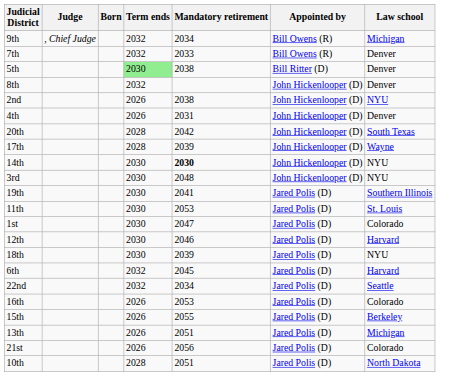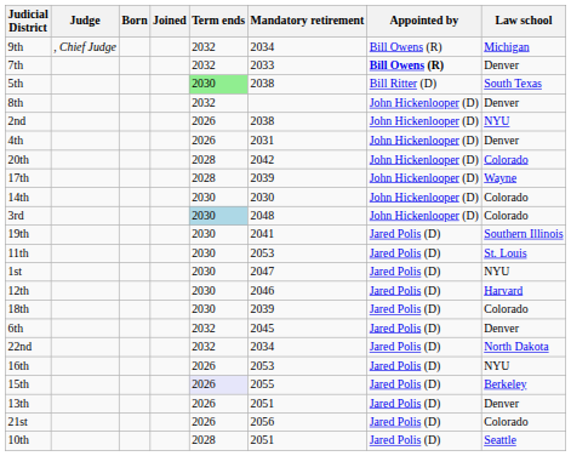 <table class="sortable wikitable">
 <tr>
 <th>Judicial<br>District</th>
 <th>Judge</th>
 <th>Born</th>
+<th>Joined</th>
 <th>Term ends</th>
 <th>Mandatory retirement</th>
 <th>Appointed by</th>
 <th>Law school</th>
 </tr>
 <tr>
 <td>9th</td>
 <td>, <em>Chief Judge</em></td>
+<td></td>
 <td></td>
 <td>2032</td>
 <td>2034</td>
 <td><a href='#'>Bill Owens</a> (R)</td>
 <td><a href='#'>Michigan</a></td>
 </tr>
 <tr>
 <td>7th</td>
 <td></td>
 <td></td>
+<td></td>
 <td>2032</td>
 <td>2033</td>
-<td><a href='#'>Bill Owens</a> (R)</td>
+<td><strong><a href='#'>Bill Owens</a> (R)</strong></td>
 <td>Denver</td>
 </tr>
 <tr>
 <td>5th</td>
 <td></td>
 <td></td>
+<td></td>
 <td style="background: lightgreen;">2030</td>
 <td>2038</td>
 <td><a href='#'>Bill Ritter</a> (D)</td>
-<td>Denver</td>
+<td><a href='#'>South Texas</a></td>
 </tr>
 <tr>
 <td>8th</td>
 <td></td>
 <td align="center"></td>
+<td></td>
 <td>2032</td>
 <td align="center"></td>
 <td><a href='#'>John Hickenlooper</a> (D)</td>
 <td>Denver</td>
 </tr>
 <tr>
 <td>2nd</td>
+<td></td>
 <td></td>
 <td></td>
 <td>2026</td>
 <td>2038</td>
 <td><a href='#'>John Hickenlooper</a> (D)</td>
 <td><a href='#'>NYU</a></td>
 </tr>
 <tr>
 <td>4th</td>
 <td></td>
 <td></td>
+<td></td>
 <td>2026</td>
 <td>2031</td>
 <td><a href='#'>John Hickenlooper</a> (D)</td>
 <td>Denver</td>
 </tr>
 <tr>
 <td>20th</td>
 <td></td>
 <td></td>
+<td></td>
 <td>2028</td>
 <td>2042</td>
 <td><a href='#'>John Hickenlooper</a> (D)</td>
-<td><a href='#'>South Texas</a></td>
+<td><a href='#'>Colorado</a></td>
 </tr>
 <tr>
 <td>17th</td>
+<td></td>
 <td></td>
 <td></td>
 <td>2028</td>
 <td>2039</td>
 <td><a href='#'>John Hickenlooper</a> (D)</td>
 <td><a href='#'>Wayne</a></td>
 </tr>
 <tr>
 <td>14th</td>
 <td></td>
 <td></td>
+<td></td>
 <td>2030</td>
-<td><strong>2030</strong></td>
+<td>2030</td>
 <td><a href='#'>John Hickenlooper</a> (D)</td>
-<td>NYU</td>
+<td>Colorado</td>
 </tr>
 <tr>
 <td>3rd</td>
 <td></td>
 <td></td>
-<td>2030</td>
+<td></td>
+<td style="background: lightblue;">2030</td>
 <td>2048</td>
 <td><a href='#'>John Hickenlooper</a> (D)</td>
-<td>NYU</td>
+<td>Colorado</td>
 </tr>
 <tr>
 <td>19th</td>
+<td></td>
 <td></td>
 <td></td>
 <td>2030</td>
 <td>2041</td>
 <td><a href='#'>Jared Polis</a> (D)</td>
 <td><a href='#'>Southern Illinois</a></td>
 </tr>
 <tr>
 <td>11th</td>
 <td></td>
 <td></td>
+<td></td>
 <td>2030</td>
 <td>2053</td>
 <td><a href='#'>Jared Polis</a> (D)</td>
 <td><a href='#'>St. Louis</a></td>
 </tr>
 <tr>
 <td>1st</td>
 <td></td>
 <td></td>
+<td></td>
 <td>2030</td>
 <td>2047</td>
 <td><a href='#'>Jared Polis</a> (D)</td>
-<td>Colorado</td>
+<td>NYU</td>
 </tr>
 <tr>
 <td>12th</td>
+<td></td>
 <td></td>
 <td></td>
 <td>2030</td>
 <td>2046</td>
 <td><a href='#'>Jared Polis</a> (D)</td>
 <td><a href='#'>Harvard</a></td>
 </tr>
 <tr>
 <td>18th</td>
 <td></td>
 <td></td>
+<td></td>
 <td>2030</td>
 <td>2039</td>
 <td><a href='#'>Jared Polis</a> (D)</td>
-<td>NYU</td>
+<td>Colorado</td>
 </tr>
 <tr>
 <td>6th</td>
 <td></td>
 <td></td>
+<td></td>
 <td>2032</td>
 <td>2045</td>
 <td><a href='#'>Jared Polis</a> (D)</td>
-<td><a href='#'>Harvard</a></td>
+<td>Denver</td>
 </tr>
 <tr>
 <td>22nd</td>
 <td></td>
 <td></td>
+<td></td>
 <td>2032</td>
 <td>2034</td>
 <td><a href='#'>Jared Polis</a> (D)</td>
-<td><a href='#'>Seattle</a></td>
+<td><a href='#'>North Dakota</a></td>
 </tr>
 <tr>
 <td>16th</td>
 <td></td>
 <td></td>
+<td></td>
 <td>2026</td>
 <td>2053</td>
 <td><a href='#'>Jared Polis</a> (D)</td>
-<td>Colorado</td>
+<td>NYU</td>
 </tr>
 <tr>
 <td>15th</td>
 <td></td>
 <td></td>
-<td>2026</td>
+<td></td>
+<td style="background: lavender;">2026</td>
 <td>2055</td>
 <td><a href='#'>Jared Polis</a> (D)</td>
 <td><a href='#'>Berkeley</a></td>
 </tr>
 <tr>
 <td>13th</td>
 <td></td>
 <td></td>
+<td></td>
 <td>2026</td>
 <td>2051</td>
 <td><a href='#'>Jared Polis</a> (D)</td>
-<td><a href='#'>Michigan</a></td>
+<td>Denver</td>
 </tr>
 <tr>
 <td>21st</td>
+<td></td>
 <td></td>
 <td></td>
 <td>2026</td>
 <td>2056</td>
 <td><a href='#'>Jared Polis</a> (D)</td>
 <td>Colorado</td>
 </tr>
 <tr>
 <td>10th</td>
 <td></td>
 <td></td>
+<td></td>
 <td>2028</td>
 <td>2051</td>
 <td><a href='#'>Jared Polis</a> (D)</td>
-<td><a href='#'>North Dakota</a></td>
+<td><a href='#'>Seattle</a></td>
 </tr>
 </table>
